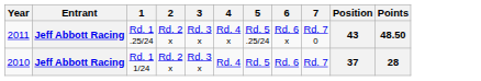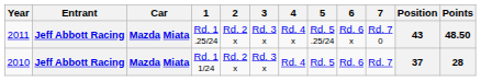 <table class="wikitable" style="text-align:center; font-size:95%">
 <tr>
 <th>Year</th>
 <th>Entrant</th>
+<th>Car</th>
 <th>1</th>
 <th>2</th>
 <th>3</th>
 <th>4</th>
 <th>5</th>
 <th>6</th>
 <th>7</th>
 <th>Position</th>
 <th>Points</th>
 </tr>
 <tr>
 <td><a href='#'>2011</a></td>
 <th><a href='#'>Jeff Abbott Racing</a></th>
+<th><a href='#'>Mazda</a> <a href='#'>Miata</a></th>
 <td><a href='#'>Rd. 1</a><br><small>.25/24</small></td>
 <td><a href='#'>Rd. 2</a><br><small>x</small></td>
 <td><a href='#'>Rd. 3</a><br><small>x</small></td>
 <td><a href='#'>Rd. 4</a><br><small>x</small></td>
 <td><a href='#'>Rd. 5</a><br><small>.25/24</small></td>
 <td><a href='#'>Rd. 6</a><br><small>x</small></td>
 <td><a href='#'>Rd. 7</a><br><small>0</small></td>
 <th>43</th>
 <th>48.50<br></th>
 </tr>
 <tr>
 <td><a href='#'>2010</a></td>
 <th><a href='#'>Jeff Abbott Racing</a></th>
+<th><a href='#'>Mazda</a> <a href='#'>Miata</a></th>
 <td><a href='#'>Rd. 1</a><br><small>1/24</small></td>
 <td><a href='#'>Rd. 2</a><br><small>x</small></td>
 <td><a href='#'>Rd. 3</a><br><small>x</small></td>
 <td><a href='#'>Rd. 4</a><br><small></small></td>
 <td><a href='#'>Rd. 5</a><br><small></small></td>
 <td><a href='#'>Rd. 6</a><br><small></small></td>
 <td><a href='#'>Rd. 7</a><br><small></small></td>
 <th>37</th>
 <th>28<br></th>
 </tr>
 </table>
